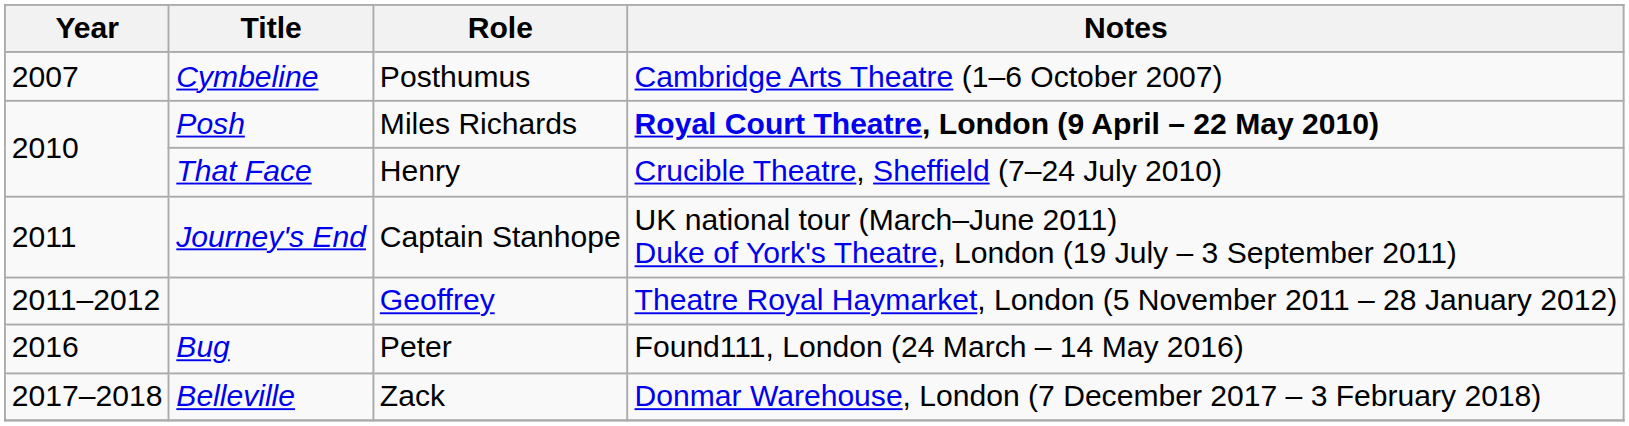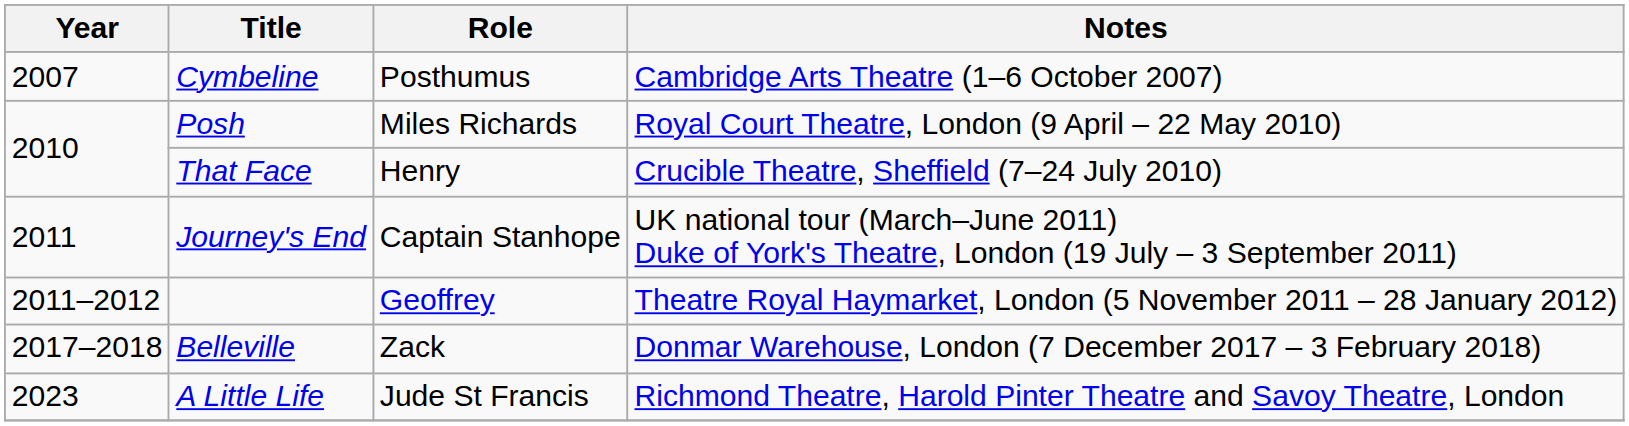 <table class="wikitable sortable">
 <tr>
 <th>Year</th>
 <th>Title</th>
 <th>Role</th>
 <th class="unsortable">Notes</th>
 </tr>
 <tr>
 <td>2007</td>
 <td><em><a href='#'>Cymbeline</a></em></td>
 <td>Posthumus</td>
 <td><a href='#'>Cambridge Arts Theatre</a> (1–6 October 2007)</td>
 </tr>
 <tr>
 <td rowspan=2>2010</td>
 <td><em><a href='#'>Posh</a></em></td>
 <td>Miles Richards</td>
-<td><strong><a href='#'>Royal Court Theatre</a>, London (9 April – 22 May 2010)</strong></td>
+<td><a href='#'>Royal Court Theatre</a>, London (9 April – 22 May 2010)</td>
 </tr>
 <tr>
 <td><em><a href='#'>That Face</a></em></td>
 <td>Henry</td>
 <td><a href='#'>Crucible Theatre</a>, <a href='#'>Sheffield</a> (7–24 July 2010)</td>
 </tr>
 <tr>
 <td>2011</td>
 <td><em><a href='#'>Journey's End</a></em></td>
 <td>Captain Stanhope</td>
 <td>UK national tour (March–June 2011)<br><a href='#'>Duke of York's Theatre</a>, London (19 July – 3 September 2011)</td>
 </tr>
 <tr>
 <td>2011–2012</td>
 <td><em></em></td>
 <td><a href='#'>Geoffrey</a></td>
 <td><a href='#'>Theatre Royal Haymarket</a>, London (5 November 2011 – 28 January 2012)</td>
 </tr>
 <tr>
-<td>2016</td>
-<td><em><a href='#'>Bug</a></em></td>
-<td>Peter</td>
-<td>Found111, London (24 March – 14 May 2016)</td>
-</tr>
-<tr>
 <td>2017–2018</td>
 <td><em><a href='#'>Belleville</a></em></td>
 <td>Zack</td>
 <td><a href='#'>Donmar Warehouse</a>, London (7 December 2017 – 3 February 2018)</td>
 </tr>
 <tr>
+<td>2023</td>
+<td><em><a href='#'>A Little Life</a></em></td>
+<td>Jude St Francis</td>
+<td><a href='#'>Richmond Theatre</a>, <a href='#'>Harold Pinter Theatre</a> and <a href='#'>Savoy Theatre</a>, London</td>
+</tr>
+<tr>
 </tr>
 </table>
